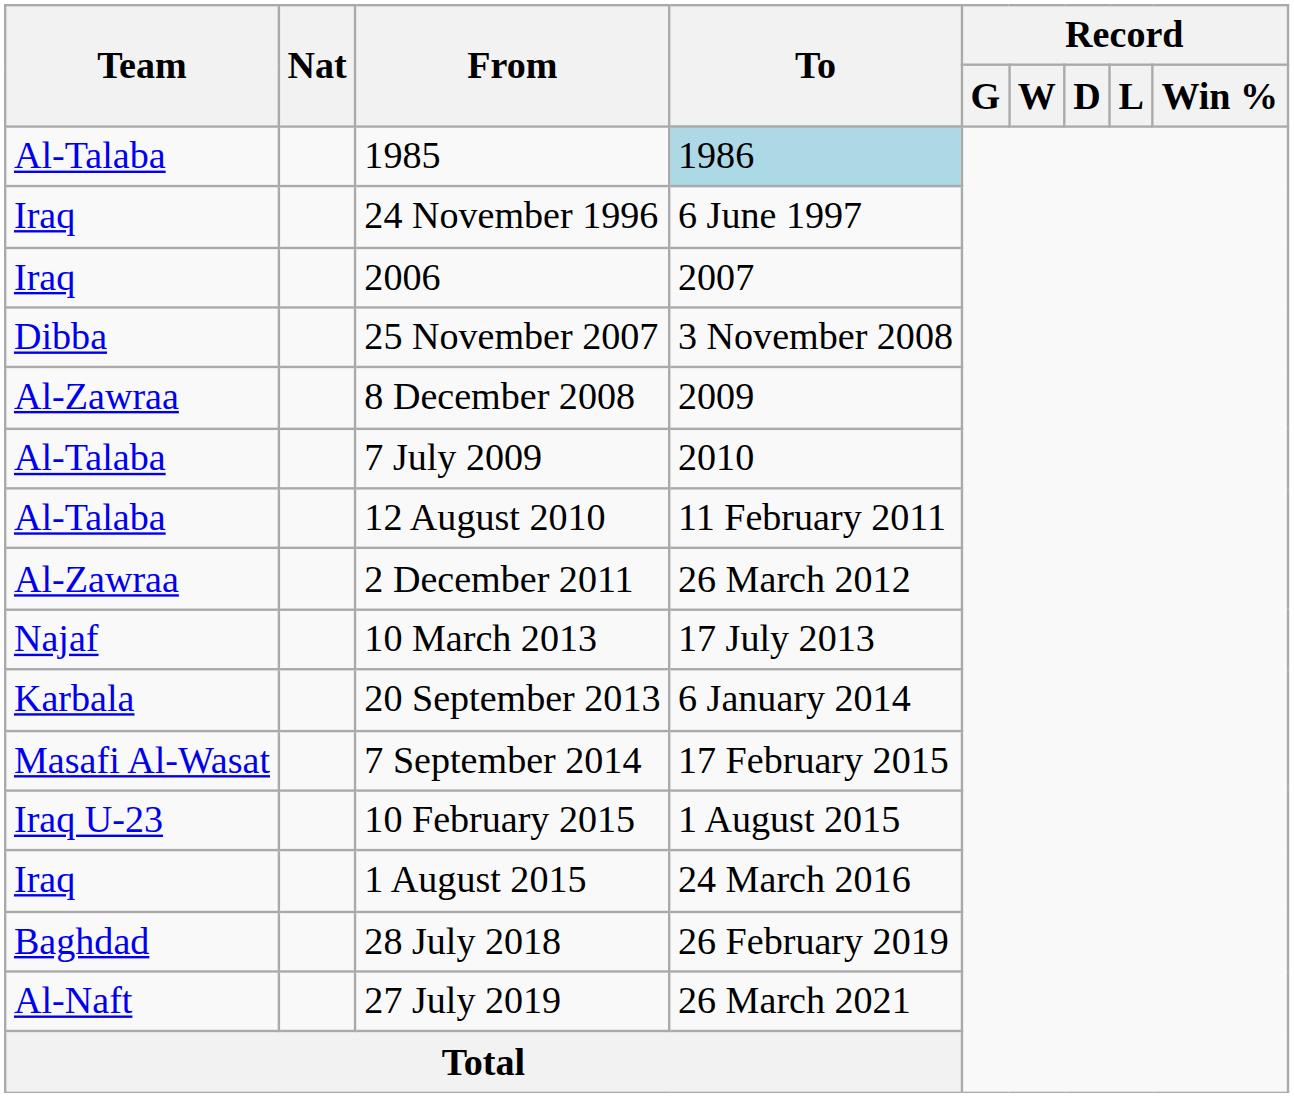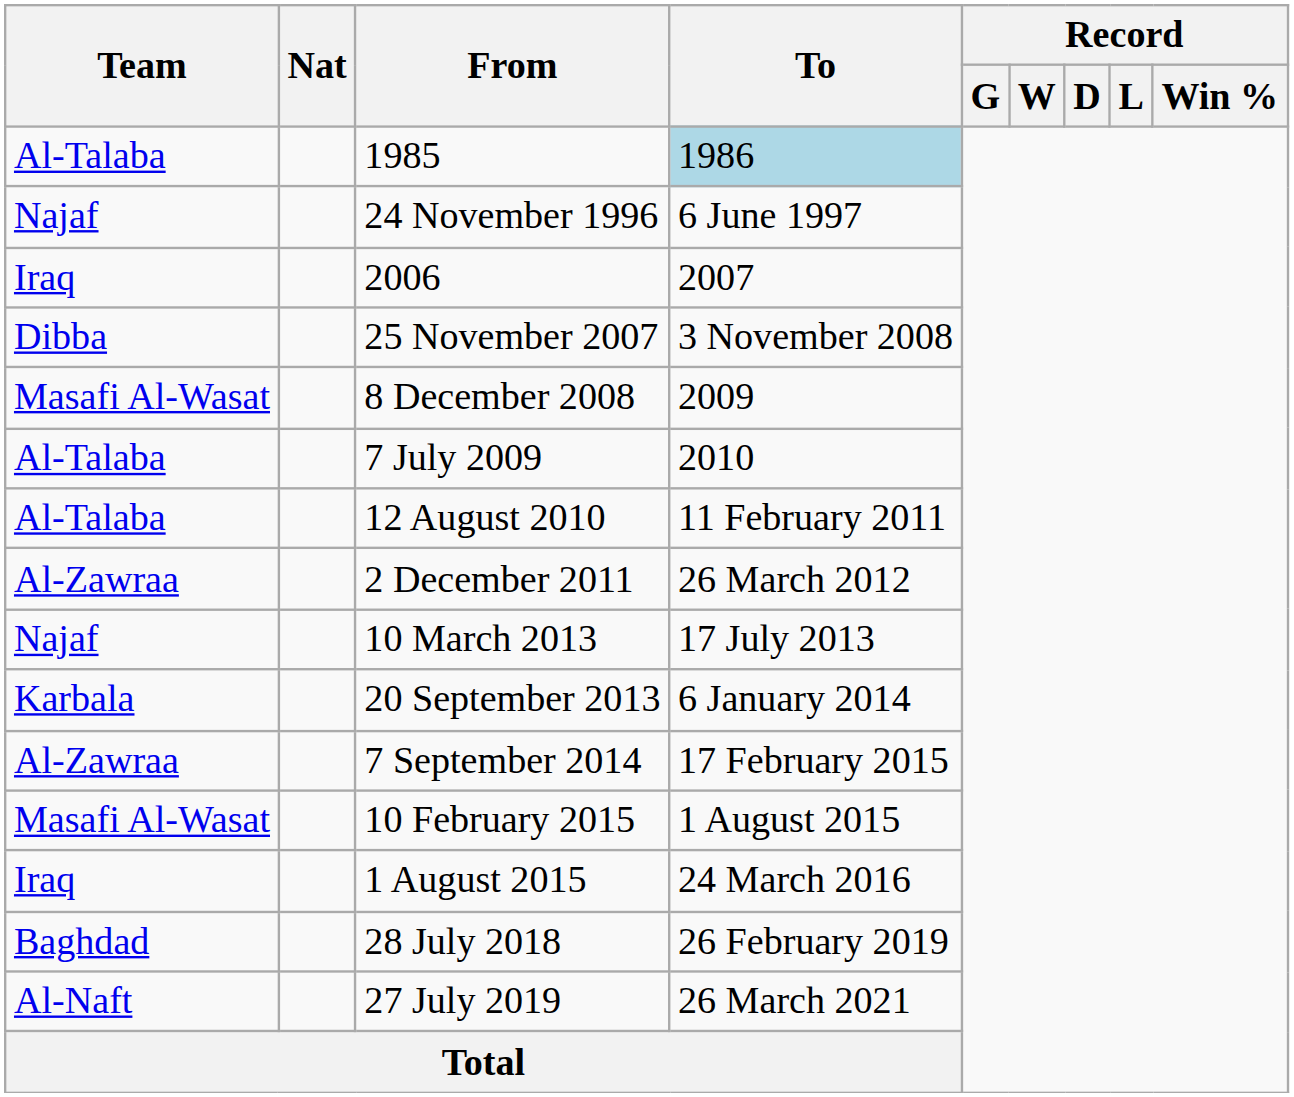 <table class="wikitable" style="text-align: center">
 <tr>
 <th rowspan="2">Team</th>
 <th rowspan="2">Nat</th>
 <th rowspan="2">From</th>
 <th rowspan="2">To</th>
 <th colspan="5">Record</th>
 </tr>
 <tr>
 <th>G</th>
 <th>W</th>
 <th>D</th>
 <th>L</th>
 <th>Win %</th>
 </tr>
 <tr>
 <td align=left><a href='#'>Al-Talaba</a></td>
 <td></td>
 <td align=left>1985</td>
 <td align=left style="background: lightblue;">1986<br></td>
 </tr>
 <tr>
-<td align=left><a href='#'>Iraq</a></td>
+<td align=left><a href='#'>Najaf</a></td>
 <td></td>
 <td align=left>24 November 1996</td>
 <td align=left>6 June 1997<br></td>
 </tr>
 <tr>
 <td align=left><a href='#'>Iraq</a></td>
 <td></td>
 <td align=left>2006</td>
 <td align=left>2007<br></td>
 </tr>
 <tr>
 <td align=left><a href='#'>Dibba</a></td>
 <td></td>
 <td align=left>25 November 2007</td>
 <td align=left>3 November 2008<br></td>
 </tr>
 <tr>
-<td align=left><a href='#'>Al-Zawraa</a></td>
+<td align=left><a href='#'>Masafi Al-Wasat</a></td>
 <td></td>
 <td align=left>8 December 2008</td>
 <td align=left>2009<br></td>
 </tr>
 <tr>
 <td align=left><a href='#'>Al-Talaba</a></td>
 <td></td>
 <td align=left>7 July 2009</td>
 <td align=left>2010<br></td>
 </tr>
 <tr>
 <td align=left><a href='#'>Al-Talaba</a></td>
 <td></td>
 <td align=left>12 August 2010</td>
 <td align=left>11 February 2011<br></td>
 </tr>
 <tr>
 <td align=left><a href='#'>Al-Zawraa</a></td>
 <td></td>
 <td align=left>2 December 2011</td>
 <td align=left>26 March 2012<br></td>
 </tr>
 <tr>
 <td align=left><a href='#'>Najaf</a></td>
 <td></td>
 <td align=left>10 March 2013</td>
 <td align=left>17 July 2013<br></td>
 </tr>
 <tr>
 <td align=left><a href='#'>Karbala</a></td>
 <td></td>
 <td align=left>20 September 2013</td>
 <td align=left>6 January 2014<br></td>
 </tr>
 <tr>
-<td align=left><a href='#'>Masafi Al-Wasat</a></td>
+<td align=left><a href='#'>Al-Zawraa</a></td>
 <td></td>
 <td align=left>7 September 2014</td>
 <td align=left>17 February 2015<br></td>
 </tr>
 <tr>
-<td align=left><a href='#'>Iraq U-23</a></td>
+<td align=left><a href='#'>Masafi Al-Wasat</a></td>
 <td></td>
 <td align=left>10 February 2015</td>
 <td align=left>1 August 2015<br></td>
 </tr>
 <tr>
 <td align=left><a href='#'>Iraq</a></td>
 <td></td>
 <td align=left>1 August 2015</td>
 <td align=left>24 March 2016<br></td>
 </tr>
 <tr>
 <td align=left><a href='#'>Baghdad</a></td>
 <td></td>
 <td align=left>28 July 2018</td>
 <td align=left>26 February 2019<br></td>
 </tr>
 <tr>
 <td align=left><a href='#'>Al-Naft</a></td>
 <td></td>
 <td align=left>27 July 2019</td>
 <td align=left>26 March 2021<br></td>
 </tr>
 <tr>
 <th colspan="4" align="center" valign=middle>Total<br></th>
 </tr>
 </table>
